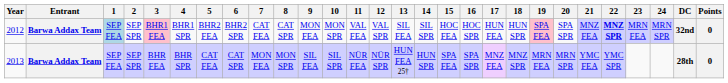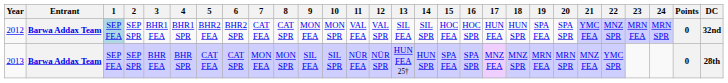 <table class="wikitable" style="text-align:center; font-size:85%">
 <tr>
 <th>Year</th>
 <th>Entrant</th>
 <th>1</th>
 <th>2</th>
 <th>3</th>
 <th>4</th>
 <th>5</th>
 <th>6</th>
 <th>7</th>
 <th>8</th>
 <th>9</th>
 <th>10</th>
 <th>11</th>
 <th>12</th>
 <th>13</th>
 <th>14</th>
 <th>15</th>
 <th>16</th>
 <th>17</th>
 <th>18</th>
 <th>19</th>
 <th>20</th>
 <th>21</th>
 <th>22</th>
 <th>23</th>
 <th>24</th>
+<th>Points</th>
 <th>DC</th>
-<th>Points</th>
 </tr>
 <tr>
 <td><a href='#'>2012</a></td>
 <th nowrap><a href='#'>Barwa Addax Team</a></th>
 <td style="background: lightblue;"><a href='#'>SEP<br>FEA</a></td>
 <td><a href='#'>SEP<br>SPR</a></td>
-<td style="background: pink;"><a href='#'>BHR1<br>FEA</a></td>
+<td><a href='#'>BHR1<br>FEA</a></td>
 <td><a href='#'>BHR1<br>SPR</a></td>
 <td><a href='#'>BHR2<br>FEA</a></td>
 <td><a href='#'>BHR2<br>SPR</a></td>
 <td><a href='#'>CAT<br>FEA</a></td>
 <td><a href='#'>CAT<br>SPR</a></td>
 <td><a href='#'>MON<br>FEA</a></td>
 <td><a href='#'>MON<br>SPR</a></td>
 <td><a href='#'>VAL<br>FEA</a></td>
 <td><a href='#'>VAL<br>SPR</a></td>
 <td><a href='#'>SIL<br>FEA</a></td>
 <td><a href='#'>SIL<br>SPR</a></td>
 <td><a href='#'>HOC<br>FEA</a></td>
 <td><a href='#'>HOC<br>SPR</a></td>
 <td><a href='#'>HUN<br>FEA</a></td>
 <td><a href='#'>HUN<br>SPR</a></td>
-<td style="background: pink;"><a href='#'>SPA<br>FEA</a></td>
+<td><a href='#'>SPA<br>FEA</a></td>
 <td><a href='#'>SPA<br>SPR</a></td>
-<td style="background:#cfcfff;"><a href='#'>MNZ<br>FEA</a><br></td>
-<td style="background:#cfcfff;"><strong><a href='#'>MNZ<br>SPR</a><br></strong></td>
+<td style="background:#CFCFFF;"><a href='#'>YMC<br>FEA</a><br></td>
+<td style="background:#cfcfff;"><a href='#'>MNZ<br>SPR</a><br></td>
 <td style="background:#cfcfff;"><a href='#'>MRN<br>FEA</a><br></td>
 <td style="background:#cfcfff;"><a href='#'>MRN<br>SPR</a><br></td>
+<th>0</th>
 <th>32nd</th>
-<th>0</th>
 </tr>
 <tr>
 <td><a href='#'>2013</a></td>
 <th nowrap><a href='#'>Barwa Addax Team</a></th>
 <td style="background:#CFCFFF;"><a href='#'>SEP<br>FEA</a><br></td>
 <td style="background:#CFCFFF;"><a href='#'>SEP<br>SPR</a><br></td>
 <td style="background:#CFCFFF;"><a href='#'>BHR<br>FEA</a><br></td>
 <td style="background:#CFCFFF;"><a href='#'>BHR<br>SPR</a><br></td>
 <td style="background:#CFCFFF;"><a href='#'>CAT<br>FEA</a><br></td>
 <td style="background:#CFCFFF;"><a href='#'>CAT<br>SPR</a><br></td>
 <td style="background:#CFCFFF;"><a href='#'>MON<br>FEA</a><br></td>
 <td style="background:#CFCFFF;"><a href='#'>MON<br>SPR</a><br></td>
 <td style="background:#CFCFFF;"><a href='#'>SIL<br>FEA</a><br></td>
 <td style="background:#CFCFFF;"><a href='#'>SIL<br>SPR</a><br></td>
 <td style="background:#CFCFFF;"><a href='#'>NÜR<br>FEA</a><br></td>
 <td style="background:#CFCFFF;"><a href='#'>NÜR<br>SPR</a><br></td>
 <td style="background:#CFCFFF;"><a href='#'>HUN<br>FEA</a><br><small>25†</small></td>
 <td style="background:#CFCFFF;"><a href='#'>HUN<br>SPR</a><br></td>
 <td style="background:#CFCFFF;"><a href='#'>SPA<br>FEA</a><br></td>
 <td style="background:#CFCFFF;"><a href='#'>SPA<br>SPR</a><br></td>
 <td style="background:#EFCFFF;"><a href='#'>MNZ<br>FEA</a><br></td>
 <td style="background:#CFCFFF;"><a href='#'>MNZ<br>SPR</a><br></td>
 <td style="background:#CFCFFF;"><a href='#'>MRN<br>FEA</a><br></td>
 <td style="background:#CFCFFF;"><a href='#'>MRN<br>SPR</a><br></td>
-<td style="background:#CFCFFF;"><a href='#'>YMC<br>FEA</a><br></td>
+<td style="background:#cfcfff;"><a href='#'>MNZ<br>FEA</a><br></td>
 <td style="background:#CFCFFF;"><a href='#'>YMC<br>SPR</a><br></td>
 <td></td>
 <td></td>
+<th>0</th>
 <th>28th</th>
-<th>0</th>
 </tr>
 </table>
